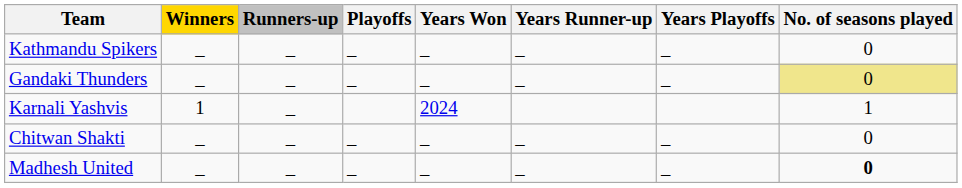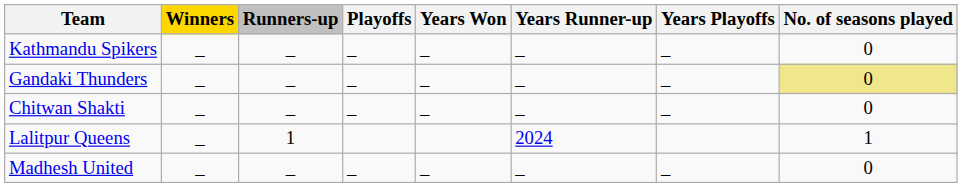 <table class="wikitable">
 <tr>
 <th><strong>Team</strong></th>
 <th style="background:gold"><strong>Winners</strong></th>
 <th style="background:silver">Runners-up</th>
 <th><strong>Playoffs</strong></th>
 <th>Years Won</th>
 <th>Years Runner-up</th>
 <th>Years Playoffs</th>
 <th><strong>No. of seasons played</strong></th>
 </tr>
 <tr>
 <td><a href='#'>Kathmandu Spikers</a></td>
 <td align=center>_</td>
 <td align=center>_</td>
 <td>_</td>
 <td>_</td>
 <td>_</td>
 <td>_</td>
 <td align="center">0</td>
 </tr>
 <tr>
 <td><a href='#'>Gandaki Thunders</a></td>
 <td align=center>_</td>
 <td align=center>_</td>
 <td>_</td>
 <td>_</td>
 <td>_</td>
 <td>_</td>
 <td align="center" style="background: khaki;">0</td>
 </tr>
 <tr>
-<td><a href='#'>Karnali Yashvis</a></td>
-<td align=center>1</td>
-<td align=center>_</td>
-<td></td>
-<td><a href='#'>2024</a></td>
-<td></td>
-<td></td>
-<td align="center">1</td>
-</tr>
-<tr>
 <td><a href='#'>Chitwan Shakti</a></td>
 <td align=center>_</td>
 <td align=center>_</td>
 <td>_</td>
 <td>_</td>
 <td>_</td>
 <td>_</td>
 <td align="center">0</td>
 </tr>
 <tr>
+<td><a href='#'>Lalitpur Queens</a></td>
+<td align=center>_</td>
+<td align=center>1</td>
+<td></td>
+<td></td>
+<td><a href='#'>2024</a></td>
+<td></td>
+<td align="center">1</td>
+</tr>
+<tr>
 <td><a href='#'>Madhesh United</a></td>
 <td align=center>_</td>
 <td align=center>_</td>
 <td>_</td>
 <td>_</td>
 <td>_</td>
 <td>_</td>
-<td align="center"><strong>0</strong></td>
+<td align="center">0</td>
 </tr>
 </table>
